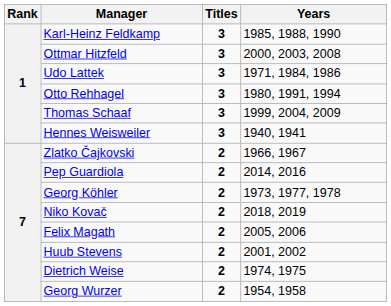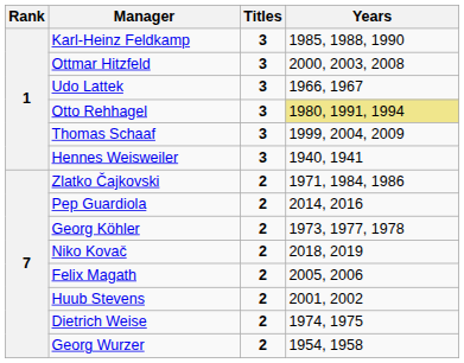 <table class="wikitable sortable">
 <tr>
 <th>Rank</th>
 <th style="width:200px">Manager</th>
 <th>Titles</th>
 <th class="unsortable" style="width:180px">Years</th>
 </tr>
 <tr>
 <th rowspan="6">1</th>
 <td data-sort-value="Feldkamp, Karl-Heinz"> <a href='#'>Karl-Heinz Feldkamp</a></td>
 <td style="text-align:center"><strong>3</strong></td>
 <td>1985, 1988, 1990</td>
 </tr>
 <tr>
 <td data-sort-value="Hitzfeld, Ottmar"> <a href='#'>Ottmar Hitzfeld</a></td>
 <td style="text-align:center"><strong>3</strong></td>
 <td>2000, 2003, 2008</td>
 </tr>
 <tr>
 <td data-sort-value="Lattek, Udo"> <a href='#'>Udo Lattek</a></td>
 <td style="text-align:center"><strong>3</strong></td>
-<td>1971, 1984, 1986</td>
+<td>1966, 1967</td>
 </tr>
 <tr>
 <td data-sort-value="Rehhagel, Otto"> <a href='#'>Otto Rehhagel</a></td>
 <td style="text-align:center"><strong>3</strong></td>
-<td>1980, 1991, 1994</td>
+<td style="background: khaki;">1980, 1991, 1994</td>
 </tr>
 <tr>
 <td data-sort-value="Schaaf, Thomas"> <a href='#'>Thomas Schaaf</a></td>
 <td style="text-align:center"><strong>3</strong></td>
 <td>1999, 2004, 2009</td>
 </tr>
 <tr>
 <td data-sort-value="Weisweiler, Hennes"> <a href='#'>Hennes Weisweiler</a></td>
 <td style="text-align:center"><strong>3</strong></td>
 <td>1940, 1941</td>
 </tr>
 <tr>
 <th rowspan="8">7</th>
 <td data-sort-value="Cajkovski, Zlatko"> <a href='#'>Zlatko Čajkovski</a></td>
 <td style="text-align:center"><strong>2</strong></td>
-<td>1966, 1967</td>
+<td>1971, 1984, 1986</td>
 </tr>
 <tr>
 <td data-sort-value="Guardiola, Pep"> <a href='#'>Pep Guardiola</a></td>
 <td style="text-align:center"><strong>2</strong></td>
 <td>2014, 2016</td>
 </tr>
 <tr>
 <td data-sort-value="Kohler, Georg"> <a href='#'>Georg Köhler</a></td>
 <td style="text-align:center"><strong>2</strong></td>
 <td>1973, 1977, 1978</td>
 </tr>
 <tr>
 <td data-sort-value="Kovac, Niko"> <a href='#'>Niko Kovač</a></td>
 <td style="text-align:center"><strong>2</strong></td>
 <td>2018, 2019</td>
 </tr>
 <tr>
 <td data-sort-value="Magath, Felix"> <a href='#'>Felix Magath</a></td>
 <td style="text-align:center"><strong>2</strong></td>
 <td>2005, 2006</td>
 </tr>
 <tr>
 <td data-sort-value="Stevens, Huub"> <a href='#'>Huub Stevens</a></td>
 <td style="text-align:center"><strong>2</strong></td>
 <td>2001, 2002</td>
 </tr>
 <tr>
 <td data-sort-value="Weise, Dietrich"> <a href='#'>Dietrich Weise</a></td>
 <td style="text-align:center"><strong>2</strong></td>
 <td>1974, 1975</td>
 </tr>
 <tr>
 <td data-sort-value="Wurzer, Georg"> <a href='#'>Georg Wurzer</a></td>
 <td style="text-align:center"><strong>2</strong></td>
 <td>1954, 1958</td>
 </tr>
 </table>
